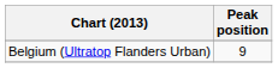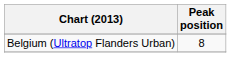 <table class="wikitable sortable plainrowheaders">
 <tr>
 <th scope="col">Chart (2013)</th>
 <th scope="col">Peak<br>position</th>
 </tr>
 <tr>
 </tr>
 <tr>
 </tr>
 <tr>
 <td>Belgium (<a href='#'>Ultratop</a> Flanders Urban)</td>
-<td align=center>9</td>
+<td align=center>8</td>
 </tr>
 <tr>
 </tr>
 <tr>
 </tr>
 <tr>
 </tr>
 <tr>
 </tr>
 <tr>
 </tr>
 <tr>
 </tr>
 <tr>
 </tr>
 <tr>
 </tr>
 <tr>
 </tr>
 <tr>
 </tr>
 </table>
